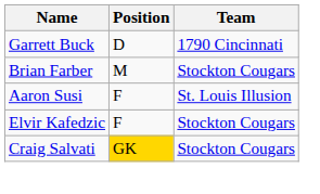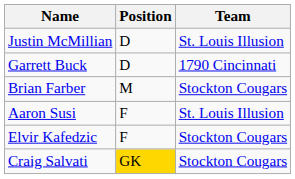 <table class="wikitable">
 <tr>
 <th>Name</th>
 <th>Position</th>
 <th>Team</th>
+</tr>
+<tr>
+<td><a href='#'>Justin McMillian</a></td>
+<td>D</td>
+<td><a href='#'>St. Louis Illusion</a></td>
 </tr>
 <tr>
 <td><a href='#'>Garrett Buck</a></td>
 <td>D</td>
 <td><a href='#'>1790 Cincinnati</a></td>
 </tr>
 <tr>
 <td><a href='#'>Brian Farber</a></td>
 <td>M</td>
 <td><a href='#'>Stockton Cougars</a></td>
 </tr>
 <tr>
 <td><a href='#'>Aaron Susi</a></td>
 <td>F</td>
 <td><a href='#'>St. Louis Illusion</a></td>
 </tr>
 <tr>
 <td><a href='#'>Elvir Kafedzic</a></td>
 <td>F</td>
 <td><a href='#'>Stockton Cougars</a></td>
 </tr>
 <tr>
 <td><a href='#'>Craig Salvati</a></td>
 <td style="background: gold;">GK</td>
 <td><a href='#'>Stockton Cougars</a></td>
 </tr>
 </table>
